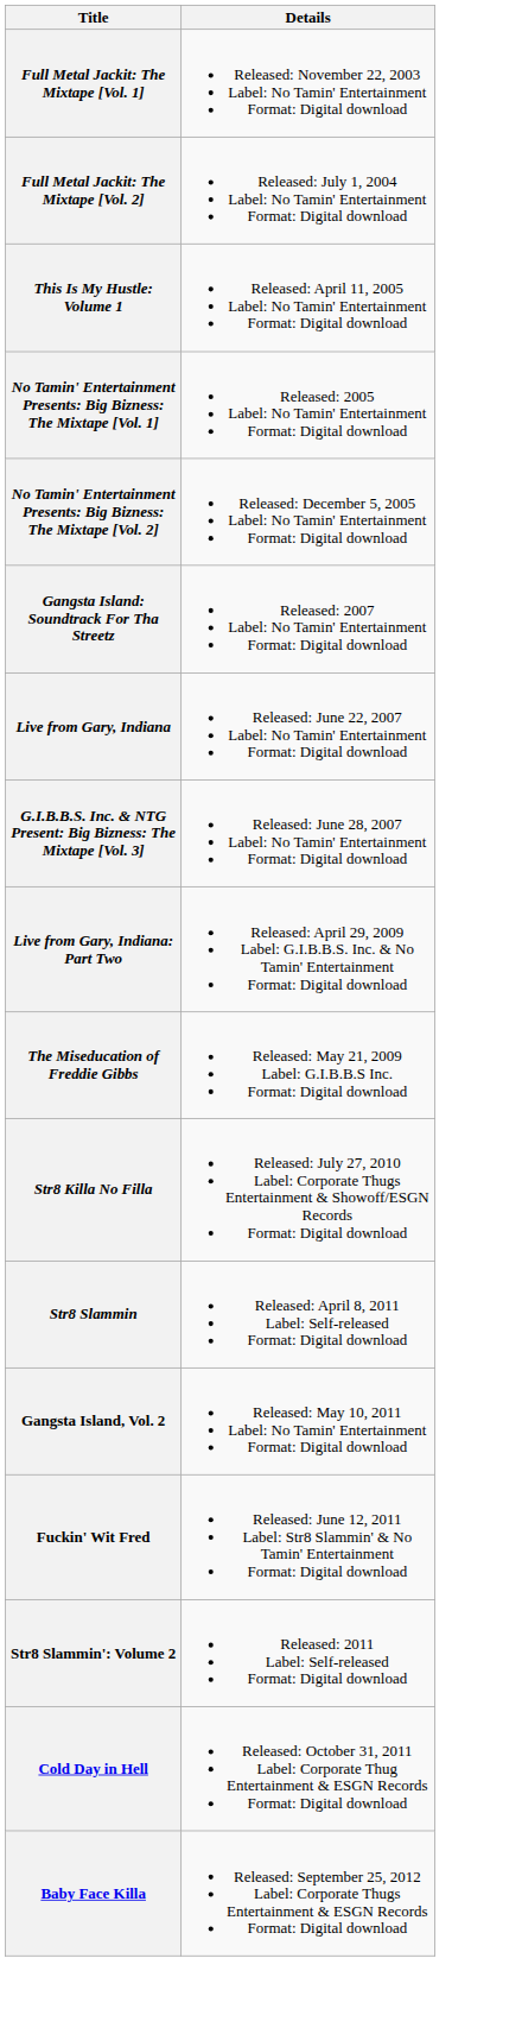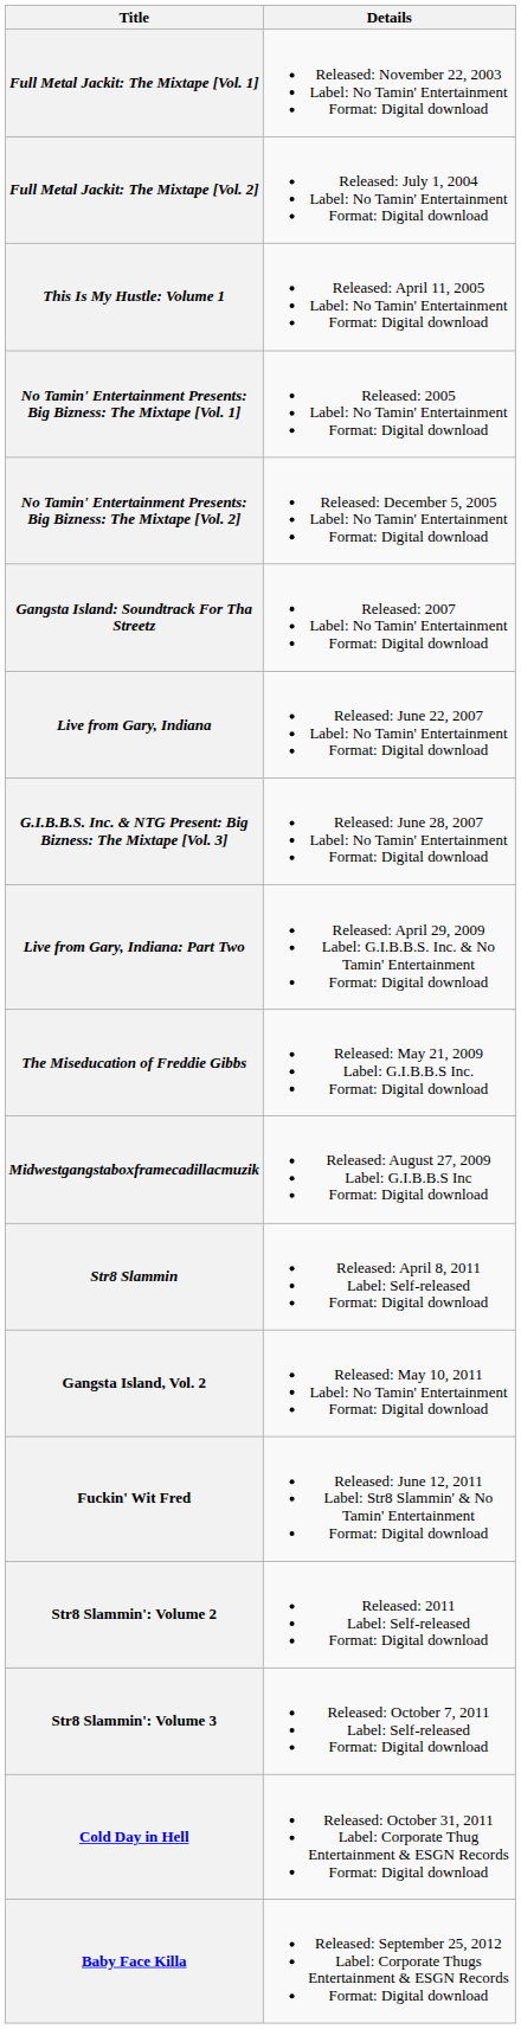 <table class="wikitable plainrowheaders" style="text-align:center;">
 <tr>
 <th scope="col" style="width:11em;">Title</th>
 <th scope="col" style="width:16em;">Details</th>
 </tr>
 <tr>
 <th scope="row"><em>Full Metal Jackit: The Mixtape [Vol. 1]</em></th>
 <td><br><ul><li>Released: November 22, 2003</li><li>Label: No Tamin' Entertainment</li><li>Format: Digital download</li></ul></td>
 </tr>
 <tr>
 <th scope="row"><em>Full Metal Jackit: The Mixtape [Vol. 2]</em></th>
 <td><br><ul><li>Released: July 1, 2004</li><li>Label: No Tamin' Entertainment</li><li>Format: Digital download</li></ul></td>
 </tr>
 <tr>
 <th scope="row"><em>This Is My Hustle: Volume 1</em></th>
 <td><br><ul><li>Released: April 11, 2005</li><li>Label: No Tamin' Entertainment</li><li>Format: Digital download</li></ul></td>
 </tr>
 <tr>
 <th scope="row"><em>No Tamin' Entertainment Presents: Big Bizness: The Mixtape [Vol. 1]</em></th>
 <td><br><ul><li>Released: 2005</li><li>Label: No Tamin' Entertainment</li><li>Format: Digital download</li></ul></td>
 </tr>
 <tr>
 <th scope="row"><em>No Tamin' Entertainment Presents: Big Bizness: The Mixtape [Vol. 2]</em></th>
 <td><br><ul><li>Released: December 5, 2005</li><li>Label: No Tamin' Entertainment</li><li>Format: Digital download</li></ul></td>
 </tr>
 <tr>
 <th scope="row"><em>Gangsta Island: Soundtrack For Tha Streetz</em></th>
 <td><br><ul><li>Released: 2007</li><li>Label: No Tamin' Entertainment</li><li>Format: Digital download</li></ul></td>
 </tr>
 <tr>
 <th scope="row"><em>Live from Gary, Indiana</em></th>
 <td><br><ul><li>Released: June 22, 2007</li><li>Label: No Tamin' Entertainment</li><li>Format: Digital download</li></ul></td>
 </tr>
 <tr>
 <th scope="row"><em>G.I.B.B.S. Inc. & NTG Present: Big Bizness: The Mixtape [Vol. 3]</em></th>
 <td><br><ul><li>Released: June 28, 2007</li><li>Label: No Tamin' Entertainment</li><li>Format: Digital download</li></ul></td>
 </tr>
 <tr>
 <th scope="row"><em>Live from Gary, Indiana: Part Two</em></th>
 <td><br><ul><li>Released: April 29, 2009</li><li>Label: G.I.B.B.S. Inc. & No Tamin' Entertainment</li><li>Format: Digital download</li></ul></td>
 </tr>
 <tr>
 <th scope="row"><em>The Miseducation of Freddie Gibbs</em></th>
 <td><br><ul><li>Released: May 21, 2009</li><li>Label: G.I.B.B.S Inc.</li><li>Format: Digital download</li></ul></td>
 </tr>
 <tr>
-<th scope="row"><em>Str8 Killa No Filla</em></th>
-<td><br><ul><li>Released: July 27, 2010</li><li>Label: Corporate Thugs Entertainment & Showoff/ESGN Records</li><li>Format: Digital download</li></ul></td>
+<th scope="row"><em>Midwestgangstaboxframecadillacmuzik</em></th>
+<td><br><ul><li>Released: August 27, 2009</li><li>Label: G.I.B.B.S Inc</li><li>Format: Digital download</li></ul></td>
 </tr>
 <tr>
 <th scope="row"><em>Str8 Slammin<strong></th>
 <td><br><ul><li>Released: April 8, 2011</li><li>Label: Self-released</li><li>Format: Digital download</li></ul></td>
 </tr>
 <tr>
 <th scope="row"></em>Gangsta Island, Vol. 2<em></th>
 <td><br><ul><li>Released: May 10, 2011</li><li>Label: No Tamin' Entertainment</li><li>Format: Digital download</li></ul></td>
 </tr>
 <tr>
 <th scope="row"></em>Fuckin' Wit Fred<em></th>
 <td><br><ul><li>Released: June 12, 2011</li><li>Label: Str8 Slammin' & No Tamin' Entertainment</li><li>Format: Digital download</li></ul></td>
 </tr>
 <tr>
 <th scope="row"></em>Str8 Slammin': Volume 2<em></th>
 <td><br><ul><li>Released: 2011</li><li>Label: Self-released</li><li>Format: Digital download</li></ul></td>
 </tr>
 <tr>
+<th scope="row"></em>Str8 Slammin': Volume 3<em></th>
+<td><br><ul><li>Released: October 7, 2011</li><li>Label: Self-released</li><li>Format: Digital download</li></ul></td>
+</tr>
+<tr>
 <th scope="row"></em><a href='#'>Cold Day in Hell</a><em></th>
 <td><br><ul><li>Released: October 31, 2011</li><li>Label: Corporate Thug Entertainment & ESGN Records</li><li>Format: Digital download</li></ul></td>
 </tr>
 <tr>
 <th scope="row"></em><a href='#'>Baby Face Killa</a><em></th>
 <td><br><ul><li>Released: September 25, 2012</li><li>Label: Corporate Thugs Entertainment & ESGN Records</li><li>Format: Digital download</li></ul></td>
 </tr>
 </table>
